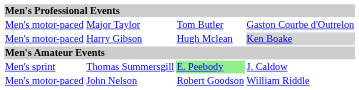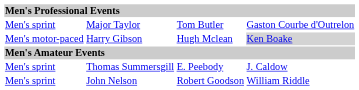 <table>
 <tr bgcolor="#cccccc">
 <td colspan=7><strong>Men's Professional Events</strong></td>
 </tr>
 <tr>
-<td><a href='#'>Men's motor-paced</a><br></td>
+<td><a href='#'>Men's sprint</a> <br></td>
 <td><a href='#'>Major Taylor</a><br></td>
 <td><a href='#'>Tom Butler</a><br></td>
 <td><a href='#'>Gaston Courbe d'Outrelon</a><br></td>
 </tr>
 <tr>
 <td><a href='#'>Men's motor-paced</a><br></td>
 <td><a href='#'>Harry Gibson</a><br></td>
 <td><a href='#'>Hugh Mclean</a><br></td>
 <td style="background: lightgrey;"><a href='#'>Ken Boake</a><br></td>
 </tr>
 <tr bgcolor="#cccccc">
 <td colspan=7><strong>Men's Amateur Events</strong></td>
 </tr>
 <tr>
 <td><a href='#'>Men's sprint</a> <br></td>
 <td><a href='#'>Thomas Summersgill</a><br></td>
-<td style="background: lightgreen;"><a href='#'>E. Peebody</a><br></td>
+<td><a href='#'>E. Peebody</a><br></td>
 <td><a href='#'>J. Caldow</a><br></td>
 </tr>
 <tr>
-<td><a href='#'>Men's motor-paced</a><br></td>
+<td><a href='#'>Men's sprint</a> <br></td>
 <td><a href='#'>John Nelson</a><br></td>
 <td><a href='#'>Robert Goodson</a><br></td>
 <td><a href='#'>William Riddle</a><br></td>
 </tr>
 </table>
